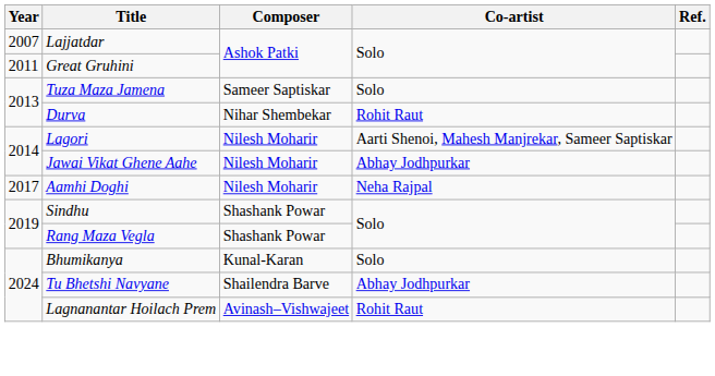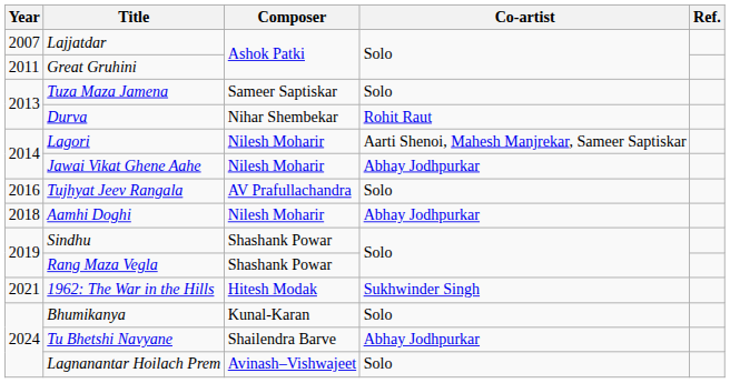 <table class="wikitable">
 <tr>
 <th>Year</th>
 <th>Title</th>
 <th>Composer</th>
 <th>Co-artist</th>
 <th>Ref.</th>
 </tr>
 <tr>
 <td>2007</td>
 <td><em>Lajjatdar</em></td>
 <td rowspan="2"><a href='#'>Ashok Patki</a></td>
 <td rowspan="2">Solo</td>
 <td></td>
 </tr>
 <tr>
 <td>2011</td>
 <td><em>Great Gruhini</em></td>
 <td></td>
 </tr>
 <tr>
 <td rowspan="2">2013</td>
 <td><em><a href='#'>Tuza Maza Jamena</a></em></td>
 <td>Sameer Saptiskar</td>
 <td>Solo</td>
 <td></td>
 </tr>
 <tr>
 <td><em><a href='#'>Durva</a></em></td>
 <td>Nihar Shembekar</td>
 <td><a href='#'>Rohit Raut</a></td>
 <td></td>
 </tr>
 <tr>
 <td rowspan="2">2014</td>
 <td><em><a href='#'>Lagori</a></em></td>
 <td><a href='#'>Nilesh Moharir</a></td>
 <td>Aarti Shenoi, <a href='#'>Mahesh Manjrekar</a>, Sameer Saptiskar</td>
 <td></td>
 </tr>
 <tr>
 <td><em><a href='#'>Jawai Vikat Ghene Aahe</a></em></td>
 <td><a href='#'>Nilesh Moharir</a></td>
 <td><a href='#'>Abhay Jodhpurkar</a></td>
 <td></td>
 </tr>
 <tr>
-<td>2017</td>
+<td>2016</td>
+<td><em><a href='#'>Tujhyat Jeev Rangala</a></em></td>
+<td><a href='#'>AV Prafullachandra</a></td>
+<td>Solo</td>
+<td></td>
+</tr>
+<tr>
+<td>2018</td>
 <td><em><a href='#'>Aamhi Doghi</a></em></td>
 <td><a href='#'>Nilesh Moharir</a></td>
-<td><a href='#'>Neha Rajpal</a></td>
+<td><a href='#'>Abhay Jodhpurkar</a></td>
 <td></td>
 </tr>
 <tr>
 <td rowspan="2">2019</td>
 <td><em>Sindhu</em></td>
 <td>Shashank Powar</td>
 <td rowspan="2">Solo</td>
 <td></td>
 </tr>
 <tr>
 <td><em><a href='#'>Rang Maza Vegla</a></em></td>
 <td>Shashank Powar</td>
+<td></td>
+</tr>
+<tr>
+<td>2021</td>
+<td><em><a href='#'>1962: The War in the Hills</a></em></td>
+<td><a href='#'>Hitesh Modak</a></td>
+<td><a href='#'>Sukhwinder Singh</a></td>
 <td></td>
 </tr>
 <tr>
 <td rowspan="3">2024</td>
 <td><em>Bhumikanya</em></td>
 <td>Kunal-Karan</td>
 <td>Solo</td>
 <td></td>
 </tr>
 <tr>
 <td><em><a href='#'>Tu Bhetshi Navyane</a></em></td>
 <td>Shailendra Barve</td>
 <td><a href='#'>Abhay Jodhpurkar</a></td>
 <td></td>
 </tr>
 <tr>
 <td><em>Lagnanantar Hoilach Prem</em></td>
 <td><a href='#'>Avinash–Vishwajeet</a></td>
-<td><a href='#'>Rohit Raut</a></td>
+<td>Solo</td>
 <td></td>
 </tr>
 </table>
